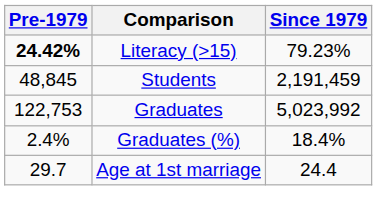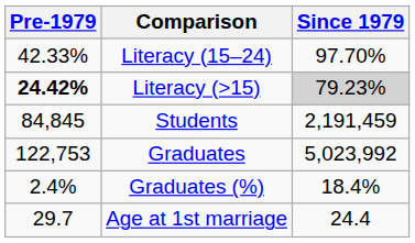 <table class="wikitable" style="float:right; text-align:center;">
 <tr>
 <th><a href='#'>Pre-1979</a></th>
 <th>Comparison</th>
 <th><a href='#'>Since 1979</a></th>
 </tr>
 <tr>
+<td>42.33%</td>
+<td><a href='#'>Literacy (15–24)</a></td>
+<td>97.70%</td>
+</tr>
+<tr>
 <td><strong>24.42%</strong></td>
 <td><a href='#'>Literacy (>15)</a></td>
-<td>79.23%</td>
+<td style="background: lightgrey;">79.23%</td>
 </tr>
 <tr>
-<td>48,845</td>
+<td>84,845</td>
 <td><a href='#'>Students</a></td>
 <td>2,191,459</td>
 </tr>
 <tr>
 <td>122,753</td>
 <td><a href='#'>Graduates</a></td>
 <td>5,023,992</td>
 </tr>
 <tr>
 <td>2.4%</td>
 <td><a href='#'>Graduates (%)</a></td>
 <td>18.4%</td>
 </tr>
 <tr>
 <td>29.7</td>
 <td><a href='#'>Age at 1st marriage</a></td>
 <td>24.4</td>
 </tr>
 </table>
